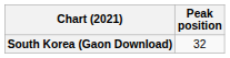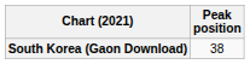 <table class="wikitable plainrowheaders" style="text-align:center">
 <tr>
 <th scope="col">Chart (2021)</th>
 <th scope="col">Peak<br>position</th>
 </tr>
 <tr>
 <th scope="row">South Korea (Gaon Download)</th>
-<td>32</td>
+<td>38</td>
 </tr>
 </table>
